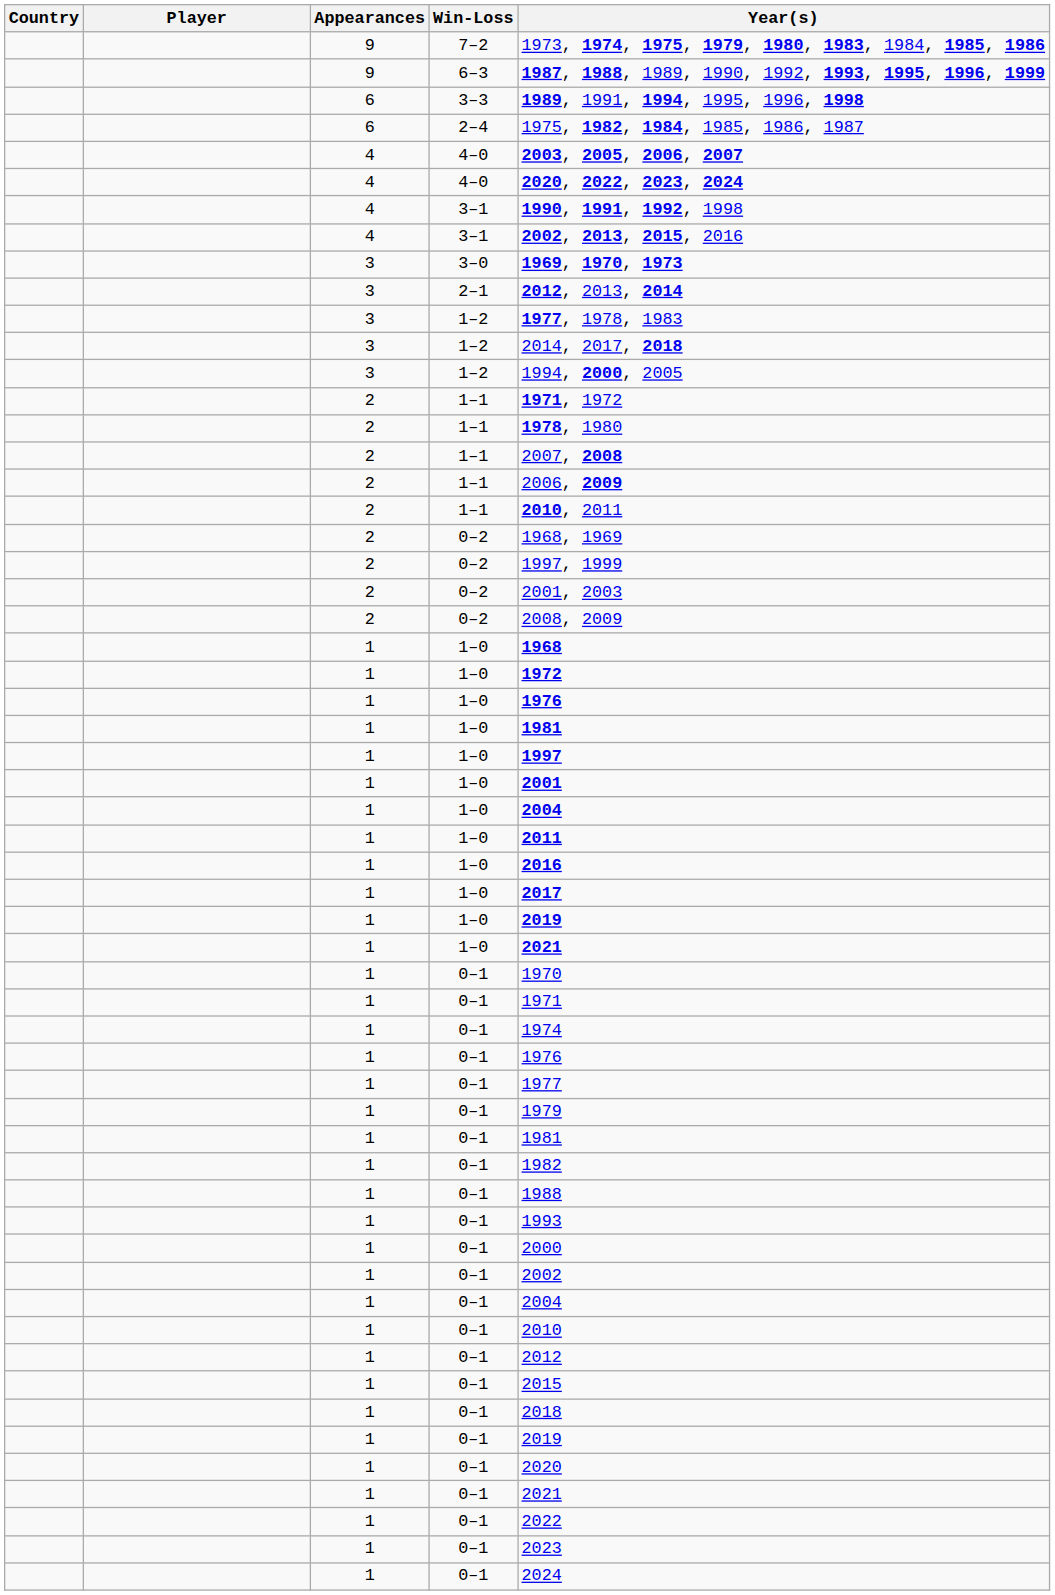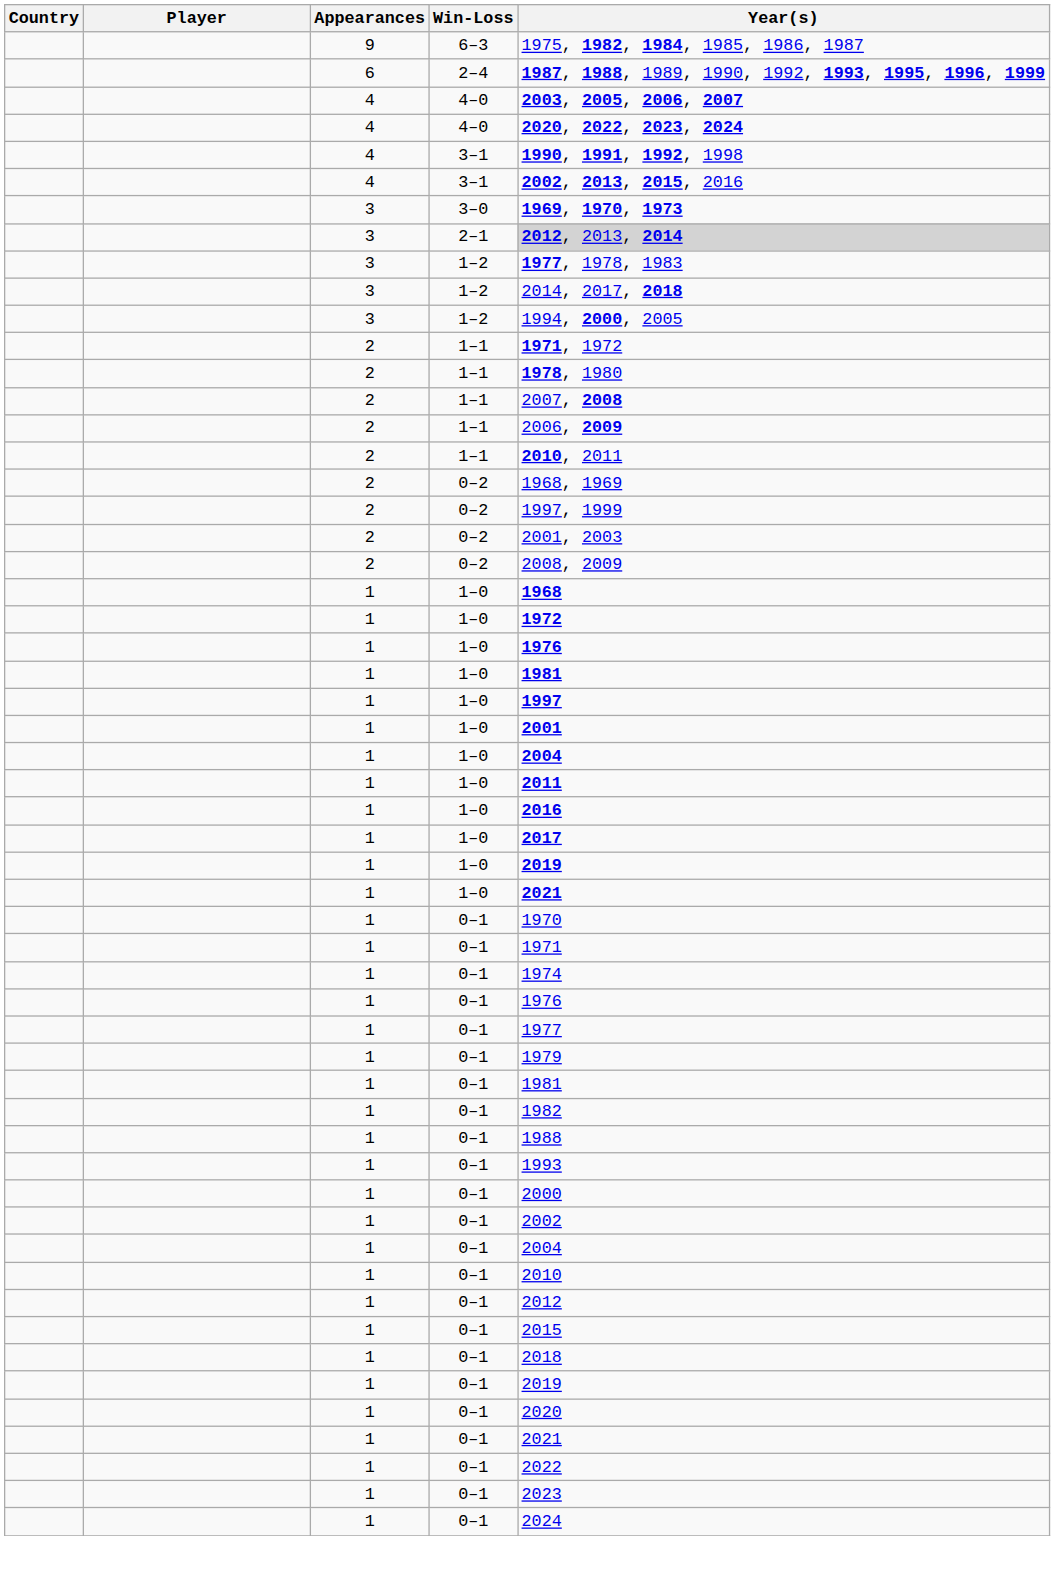 <table class="sortable wikitable">
 <tr>
 <th>Country</th>
 <th width="170">Player</th>
 <th>Appearances</th>
 <th>Win-Loss</th>
 <th>Year(s)</th>
 </tr>
 <tr>
 <td></td>
 <td></td>
 <td align=center>9</td>
-<td align=center>7–2</td>
-<td><a href='#'>1973</a>, <strong><a href='#'>1974</a></strong>, <strong><a href='#'>1975</a></strong>, <strong><a href='#'>1979</a></strong>, <strong><a href='#'>1980</a></strong>, <strong><a href='#'>1983</a></strong>, <a href='#'>1984</a>, <strong><a href='#'>1985</a></strong>, <strong><a href='#'>1986</a></strong></td>
-</tr>
-<tr>
-<td></td>
-<td></td>
-<td align=center>9</td>
 <td align=center>6–3</td>
-<td><strong><a href='#'>1987</a></strong>, <strong><a href='#'>1988</a></strong>, <a href='#'>1989</a>, <a href='#'>1990</a>, <a href='#'>1992</a>, <strong><a href='#'>1993</a></strong>, <strong><a href='#'>1995</a></strong>, <strong><a href='#'>1996</a></strong>, <strong><a href='#'>1999</a></strong></td>
-</tr>
-<tr>
-<td></td>
-<td></td>
-<td align=center>6</td>
-<td align=center>3–3</td>
-<td><strong><a href='#'>1989</a></strong>, <a href='#'>1991</a>, <strong><a href='#'>1994</a></strong>, <a href='#'>1995</a>, <a href='#'>1996</a>, <strong><a href='#'>1998</a></strong></td>
+<td><a href='#'>1975</a>, <strong><a href='#'>1982</a></strong>, <strong><a href='#'>1984</a></strong>, <a href='#'>1985</a>, <a href='#'>1986</a>, <a href='#'>1987</a></td>
 </tr>
 <tr>
 <td></td>
 <td></td>
 <td align=center>6</td>
 <td align=center>2–4</td>
-<td><a href='#'>1975</a>, <strong><a href='#'>1982</a></strong>, <strong><a href='#'>1984</a></strong>, <a href='#'>1985</a>, <a href='#'>1986</a>, <a href='#'>1987</a></td>
+<td><strong><a href='#'>1987</a></strong>, <strong><a href='#'>1988</a></strong>, <a href='#'>1989</a>, <a href='#'>1990</a>, <a href='#'>1992</a>, <strong><a href='#'>1993</a></strong>, <strong><a href='#'>1995</a></strong>, <strong><a href='#'>1996</a></strong>, <strong><a href='#'>1999</a></strong></td>
 </tr>
 <tr>
 <td></td>
 <td></td>
 <td align=center>4</td>
 <td align=center>4–0</td>
 <td><strong><a href='#'>2003</a></strong>, <strong><a href='#'>2005</a></strong>, <strong><a href='#'>2006</a></strong>, <strong><a href='#'>2007</a></strong></td>
 </tr>
 <tr>
 <td></td>
 <td></td>
 <td align=center>4</td>
 <td align=center>4–0</td>
 <td><strong><a href='#'>2020</a></strong>, <strong><a href='#'>2022</a></strong>, <strong><a href='#'>2023</a></strong>, <strong><a href='#'>2024</a></strong></td>
 </tr>
 <tr>
 <td></td>
 <td></td>
 <td align=center>4</td>
 <td align=center>3–1</td>
 <td><strong><a href='#'>1990</a></strong>, <strong><a href='#'>1991</a></strong>, <strong><a href='#'>1992</a></strong>, <a href='#'>1998</a></td>
 </tr>
 <tr>
 <td></td>
 <td></td>
 <td align=center>4</td>
 <td align=center>3–1</td>
 <td><strong><a href='#'>2002</a></strong>, <strong><a href='#'>2013</a></strong>, <strong><a href='#'>2015</a></strong>, <a href='#'>2016</a></td>
 </tr>
 <tr>
 <td></td>
 <td></td>
 <td align=center>3</td>
 <td align=center>3–0</td>
 <td><strong><a href='#'>1969</a></strong>, <strong><a href='#'>1970</a></strong>, <strong><a href='#'>1973</a></strong></td>
 </tr>
 <tr>
 <td></td>
 <td></td>
 <td align=center>3</td>
 <td align=center>2–1</td>
-<td><strong><a href='#'>2012</a></strong>, <a href='#'>2013</a>, <strong><a href='#'>2014</a></strong></td>
+<td style="background: lightgrey;"><strong><a href='#'>2012</a></strong>, <a href='#'>2013</a>, <strong><a href='#'>2014</a></strong></td>
 </tr>
 <tr>
 <td></td>
 <td></td>
 <td align=center>3</td>
 <td align=center>1–2</td>
 <td><strong><a href='#'>1977</a></strong>, <a href='#'>1978</a>, <a href='#'>1983</a></td>
 </tr>
 <tr>
 <td></td>
 <td></td>
 <td align=center>3</td>
 <td align=center>1–2</td>
 <td><a href='#'>2014</a>, <a href='#'>2017</a>, <strong><a href='#'>2018</a></strong></td>
 </tr>
 <tr>
 <td></td>
 <td></td>
 <td align=center>3</td>
 <td align=center>1–2</td>
 <td><a href='#'>1994</a>, <strong><a href='#'>2000</a></strong>, <a href='#'>2005</a></td>
 </tr>
 <tr>
 <td></td>
 <td></td>
 <td align=center>2</td>
 <td align=center>1–1</td>
 <td><strong><a href='#'>1971</a></strong>, <a href='#'>1972</a></td>
 </tr>
 <tr>
 <td></td>
 <td></td>
 <td align=center>2</td>
 <td align=center>1–1</td>
 <td><strong><a href='#'>1978</a></strong>, <a href='#'>1980</a></td>
 </tr>
 <tr>
 <td></td>
 <td></td>
 <td align=center>2</td>
 <td align=center>1–1</td>
 <td><a href='#'>2007</a>, <strong><a href='#'>2008</a></strong></td>
 </tr>
 <tr>
 <td></td>
 <td></td>
 <td align=center>2</td>
 <td align=center>1–1</td>
 <td><a href='#'>2006</a>, <strong><a href='#'>2009</a></strong></td>
 </tr>
 <tr>
 <td></td>
 <td></td>
 <td align=center>2</td>
 <td align=center>1–1</td>
 <td><strong><a href='#'>2010</a></strong>, <a href='#'>2011</a></td>
 </tr>
 <tr>
 <td></td>
 <td></td>
 <td align=center>2</td>
 <td align=center>0–2</td>
 <td><a href='#'>1968</a>, <a href='#'>1969</a></td>
 </tr>
 <tr>
 <td></td>
 <td></td>
 <td align=center>2</td>
 <td align=center>0–2</td>
 <td><a href='#'>1997</a>, <a href='#'>1999</a></td>
 </tr>
 <tr>
 <td></td>
 <td></td>
 <td align=center>2</td>
 <td align=center>0–2</td>
 <td><a href='#'>2001</a>, <a href='#'>2003</a></td>
 </tr>
 <tr>
 <td></td>
 <td></td>
 <td align=center>2</td>
 <td align=center>0–2</td>
 <td><a href='#'>2008</a>, <a href='#'>2009</a></td>
 </tr>
 <tr>
 <td></td>
 <td></td>
 <td align=center>1</td>
 <td align=center>1–0</td>
 <td><strong><a href='#'>1968</a></strong></td>
 </tr>
 <tr>
 <td></td>
 <td></td>
 <td align=center>1</td>
 <td align=center>1–0</td>
 <td><strong><a href='#'>1972</a></strong></td>
 </tr>
 <tr>
 <td></td>
 <td></td>
 <td align=center>1</td>
 <td align=center>1–0</td>
 <td><strong><a href='#'>1976</a></strong></td>
 </tr>
 <tr>
 <td></td>
 <td></td>
 <td align=center>1</td>
 <td align=center>1–0</td>
 <td><strong><a href='#'>1981</a></strong></td>
 </tr>
 <tr>
 <td></td>
 <td></td>
 <td align=center>1</td>
 <td align=center>1–0</td>
 <td><strong><a href='#'>1997</a></strong></td>
 </tr>
 <tr>
 <td></td>
 <td></td>
 <td align=center>1</td>
 <td align=center>1–0</td>
 <td><strong><a href='#'>2001</a></strong></td>
 </tr>
 <tr>
 <td></td>
 <td></td>
 <td align=center>1</td>
 <td align=center>1–0</td>
 <td><strong><a href='#'>2004</a></strong></td>
 </tr>
 <tr>
 <td></td>
 <td></td>
 <td align=center>1</td>
 <td align=center>1–0</td>
 <td><strong><a href='#'>2011</a></strong></td>
 </tr>
 <tr>
 <td></td>
 <td></td>
 <td align=center>1</td>
 <td align=center>1–0</td>
 <td><strong><a href='#'>2016</a></strong></td>
 </tr>
 <tr>
 <td></td>
 <td></td>
 <td align=center>1</td>
 <td align=center>1–0</td>
 <td><strong><a href='#'>2017</a></strong></td>
 </tr>
 <tr>
 <td></td>
 <td></td>
 <td align=center>1</td>
 <td align=center>1–0</td>
 <td><strong><a href='#'>2019</a></strong></td>
 </tr>
 <tr>
 <td></td>
 <td></td>
 <td align=center>1</td>
 <td align=center>1–0</td>
 <td><strong><a href='#'>2021</a></strong></td>
 </tr>
 <tr>
 <td></td>
 <td></td>
 <td align=center>1</td>
 <td align=center>0–1</td>
 <td><a href='#'>1970</a></td>
 </tr>
 <tr>
 <td></td>
 <td></td>
 <td align=center>1</td>
 <td align=center>0–1</td>
 <td><a href='#'>1971</a></td>
 </tr>
 <tr>
 <td></td>
 <td></td>
 <td align=center>1</td>
 <td align=center>0–1</td>
 <td><a href='#'>1974</a></td>
 </tr>
 <tr>
 <td></td>
 <td></td>
 <td align=center>1</td>
 <td align=center>0–1</td>
 <td><a href='#'>1976</a></td>
 </tr>
 <tr>
 <td></td>
 <td></td>
 <td align=center>1</td>
 <td align=center>0–1</td>
 <td><a href='#'>1977</a></td>
 </tr>
 <tr>
 <td></td>
 <td></td>
 <td align=center>1</td>
 <td align=center>0–1</td>
 <td><a href='#'>1979</a></td>
 </tr>
 <tr>
 <td></td>
 <td></td>
 <td align=center>1</td>
 <td align=center>0–1</td>
 <td><a href='#'>1981</a></td>
 </tr>
 <tr>
 <td></td>
 <td></td>
 <td align=center>1</td>
 <td align=center>0–1</td>
 <td><a href='#'>1982</a></td>
 </tr>
 <tr>
 <td></td>
 <td></td>
 <td align=center>1</td>
 <td align=center>0–1</td>
 <td><a href='#'>1988</a></td>
 </tr>
 <tr>
 <td></td>
 <td></td>
 <td align=center>1</td>
 <td align=center>0–1</td>
 <td><a href='#'>1993</a></td>
 </tr>
 <tr>
 <td></td>
 <td></td>
 <td align=center>1</td>
 <td align=center>0–1</td>
 <td><a href='#'>2000</a></td>
 </tr>
 <tr>
 <td></td>
 <td></td>
 <td align=center>1</td>
 <td align=center>0–1</td>
 <td><a href='#'>2002</a></td>
 </tr>
 <tr>
 <td></td>
 <td></td>
 <td align=center>1</td>
 <td align=center>0–1</td>
 <td><a href='#'>2004</a></td>
 </tr>
 <tr>
 <td></td>
 <td></td>
 <td align=center>1</td>
 <td align=center>0–1</td>
 <td><a href='#'>2010</a></td>
 </tr>
 <tr>
 <td></td>
 <td></td>
 <td align=center>1</td>
 <td align=center>0–1</td>
 <td><a href='#'>2012</a></td>
 </tr>
 <tr>
 <td></td>
 <td></td>
 <td align=center>1</td>
 <td align=center>0–1</td>
 <td><a href='#'>2015</a></td>
 </tr>
 <tr>
 <td></td>
 <td></td>
 <td align=center>1</td>
 <td align=center>0–1</td>
 <td><a href='#'>2018</a></td>
 </tr>
 <tr>
 <td></td>
 <td></td>
 <td align=center>1</td>
 <td align=center>0–1</td>
 <td><a href='#'>2019</a></td>
 </tr>
 <tr>
 <td></td>
 <td></td>
 <td align=center>1</td>
 <td align=center>0–1</td>
 <td><a href='#'>2020</a></td>
 </tr>
 <tr>
 <td></td>
 <td></td>
 <td align=center>1</td>
 <td align=center>0–1</td>
 <td><a href='#'>2021</a></td>
 </tr>
 <tr>
 <td></td>
 <td></td>
 <td align=center>1</td>
 <td align=center>0–1</td>
 <td><a href='#'>2022</a></td>
 </tr>
 <tr>
 <td></td>
 <td></td>
 <td align=center>1</td>
 <td align=center>0–1</td>
 <td><a href='#'>2023</a></td>
 </tr>
 <tr>
 <td></td>
 <td></td>
 <td align=center>1</td>
 <td align=center>0–1</td>
 <td><a href='#'>2024</a></td>
 </tr>
 </table>
